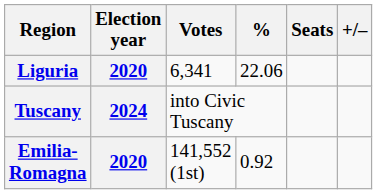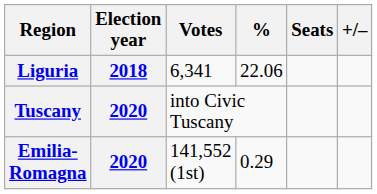 <table class="wikitable" style="width:50%; border:1px #AAAAFF solid">
 <tr>
 <th width="19%">Region</th>
 <th width="13%">Election year</th>
 <th width="16%">Votes</th>
 <th width="7%">%</th>
 <th width="1%">Seats</th>
 <th width="6%">+/–</th>
 </tr>
 <tr>
 <th><a href='#'>Liguria</a></th>
-<th><a href='#'>2020</a></th>
+<th><a href='#'>2018</a></th>
 <td>6,341</td>
 <td>22.06</td>
 <td></td>
 <td></td>
 </tr>
 <tr>
 <th><a href='#'>Tuscany</a></th>
-<th><a href='#'>2024</a></th>
+<th><a href='#'>2020</a></th>
 <td colspan=2>into Civic Tuscany</td>
 <td></td>
 <td></td>
 </tr>
 <tr>
 <th><a href='#'>Emilia-Romagna</a></th>
 <th><a href='#'>2020</a></th>
 <td>141,552 (1st)</td>
-<td>0.92</td>
+<td>0.29</td>
 <td></td>
 <td></td>
 </tr>
 </table>
